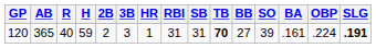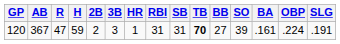 <table class="wikitable">
 <tr>
 <th><a href='#'>GP</a></th>
 <th><a href='#'>AB</a></th>
 <th><a href='#'>R</a></th>
 <th><a href='#'>H</a></th>
 <th><a href='#'>2B</a></th>
 <th><a href='#'>3B</a></th>
 <th><a href='#'>HR</a></th>
 <th><a href='#'>RBI</a></th>
 <th><a href='#'>SB</a></th>
 <th><a href='#'>TB</a></th>
 <th><a href='#'>BB</a></th>
 <th><a href='#'>SO</a></th>
 <th><a href='#'>BA</a></th>
 <th><a href='#'>OBP</a></th>
 <th><a href='#'>SLG</a></th>
 </tr>
 <tr align=center>
 <td>120</td>
-<td>365</td>
-<td>40</td>
+<td>367</td>
+<td>47</td>
 <td>59</td>
 <td>2</td>
 <td>3</td>
 <td>1</td>
 <td>31</td>
 <td>31</td>
 <td><strong>70</strong></td>
 <td>27</td>
 <td>39</td>
 <td>.161</td>
 <td>.224</td>
-<td><strong>.191</strong></td>
+<td>.191</td>
 </tr>
 </table>
